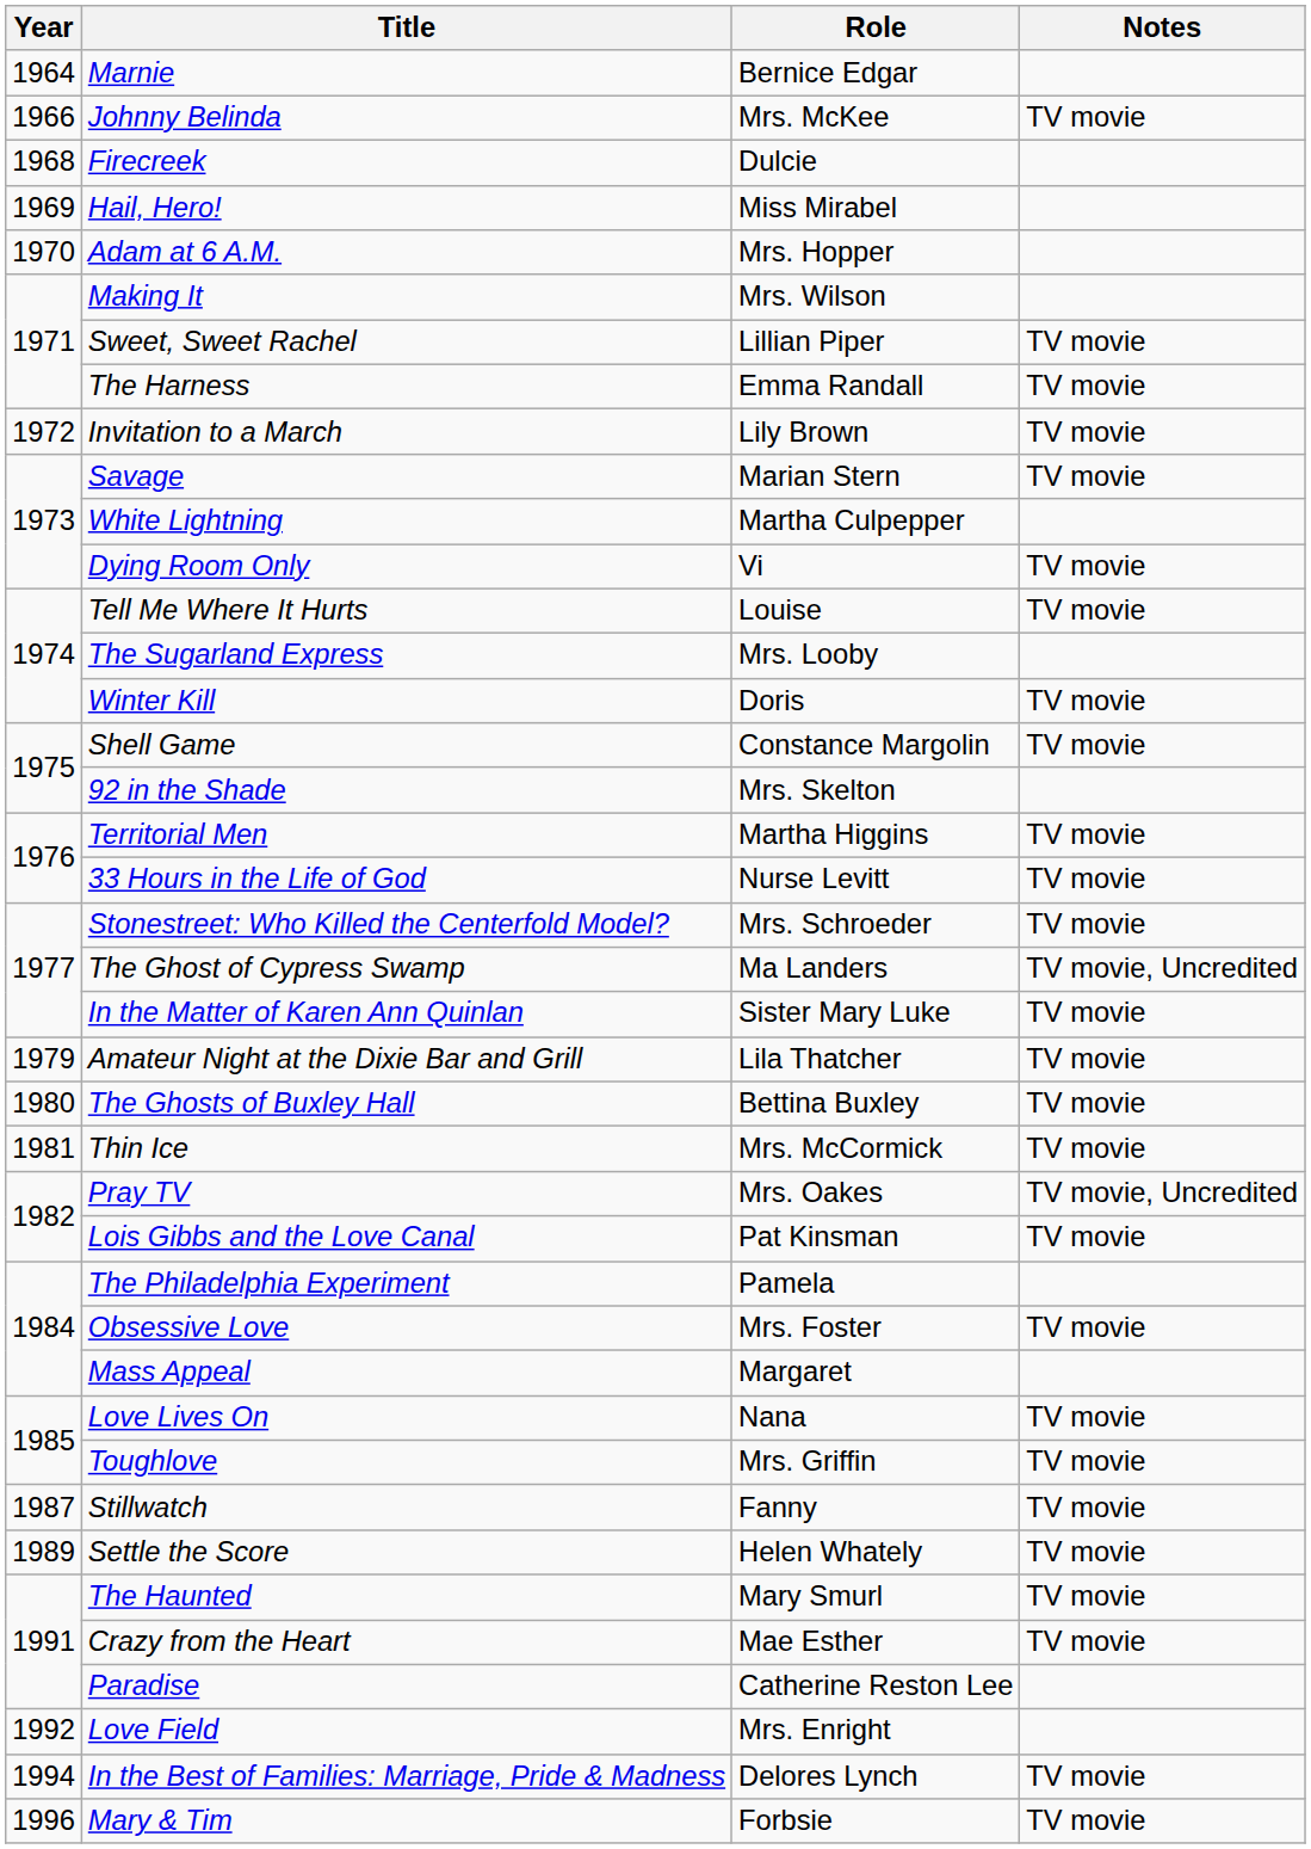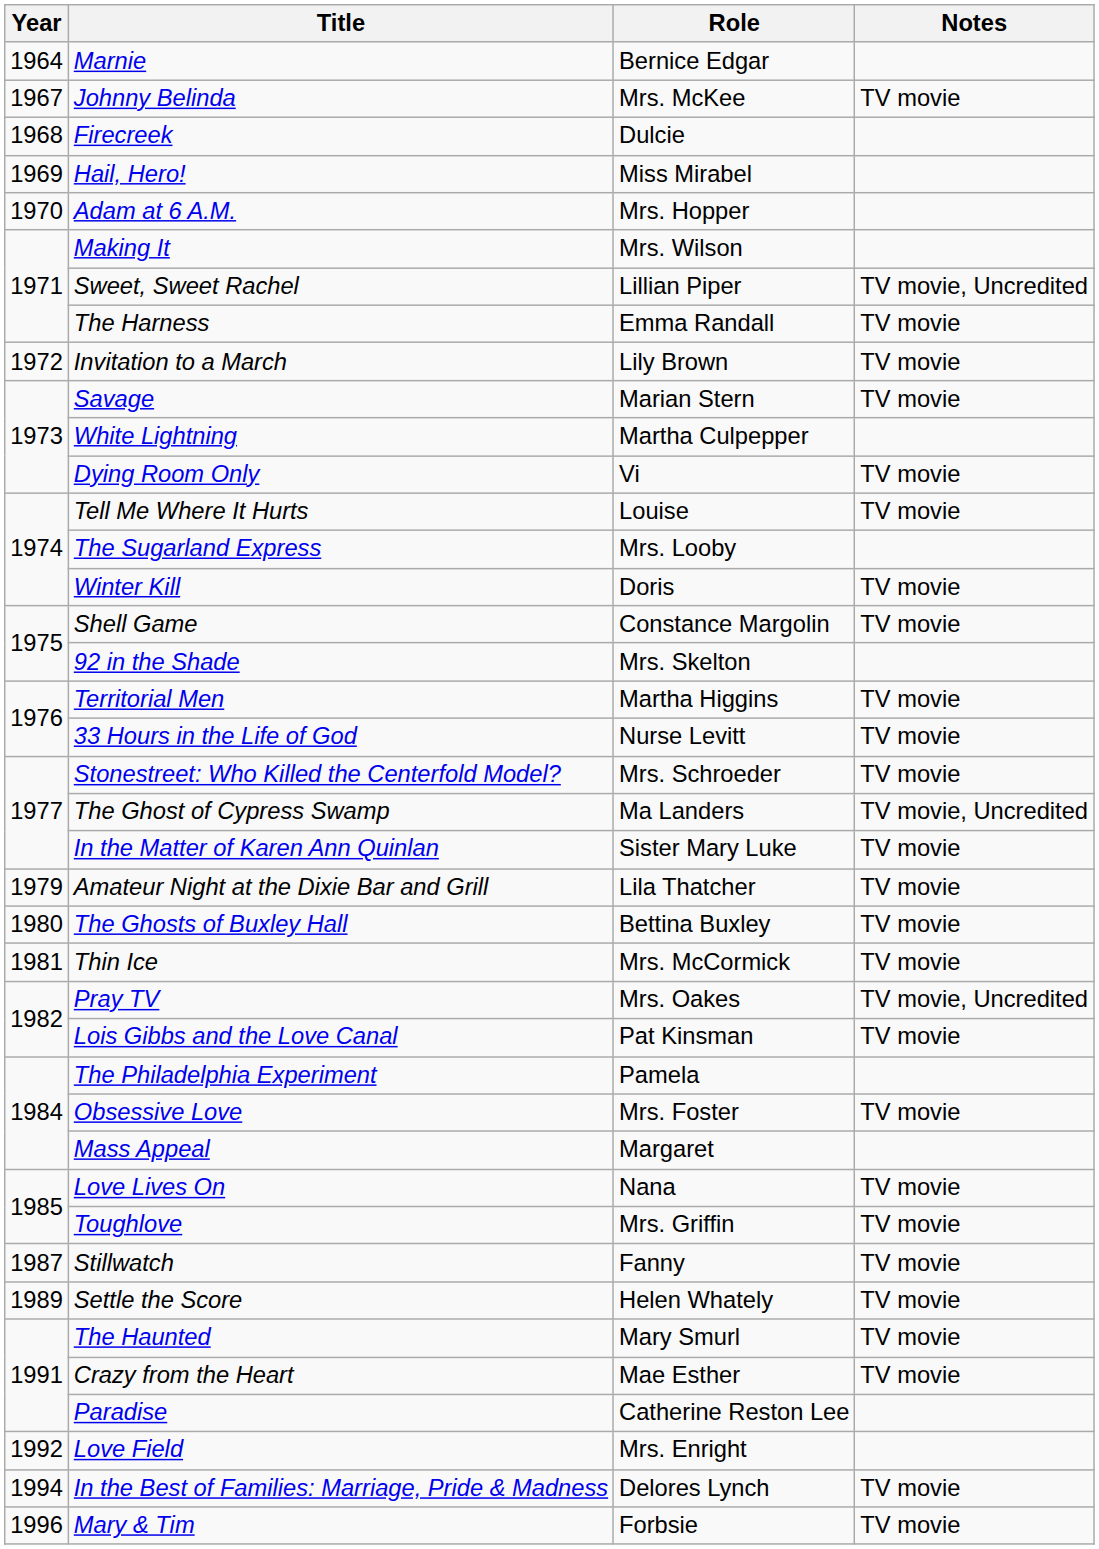 <table class="wikitable">
 <tr>
 <th>Year</th>
 <th>Title</th>
 <th>Role</th>
 <th>Notes</th>
 </tr>
 <tr>
 <td>1964</td>
 <td><em><a href='#'>Marnie</a></em></td>
 <td>Bernice Edgar</td>
 <td></td>
 </tr>
 <tr>
-<td>1966</td>
+<td>1967</td>
 <td><em><a href='#'>Johnny Belinda</a></em></td>
 <td>Mrs. McKee</td>
 <td>TV movie</td>
 </tr>
 <tr>
 <td>1968</td>
 <td><em><a href='#'>Firecreek</a></em></td>
 <td>Dulcie</td>
 <td></td>
 </tr>
 <tr>
 <td>1969</td>
 <td><em><a href='#'>Hail, Hero!</a></em></td>
 <td>Miss Mirabel</td>
 <td></td>
 </tr>
 <tr>
 <td>1970</td>
 <td><em><a href='#'>Adam at 6 A.M.</a></em></td>
 <td>Mrs. Hopper</td>
 <td></td>
 </tr>
 <tr>
 <td rowspan="3">1971</td>
 <td><em><a href='#'>Making It</a></em></td>
 <td>Mrs. Wilson</td>
 <td></td>
 </tr>
 <tr>
 <td><em>Sweet, Sweet Rachel</em></td>
 <td>Lillian Piper</td>
-<td>TV movie</td>
+<td>TV movie, Uncredited</td>
 </tr>
 <tr>
 <td><em>The Harness</em></td>
 <td>Emma Randall</td>
 <td>TV movie</td>
 </tr>
 <tr>
 <td>1972</td>
 <td><em>Invitation to a March</em></td>
 <td>Lily Brown</td>
 <td>TV movie</td>
 </tr>
 <tr>
 <td rowspan="3">1973</td>
 <td><em><a href='#'>Savage</a></em></td>
 <td>Marian Stern</td>
 <td>TV movie</td>
 </tr>
 <tr>
 <td><em><a href='#'>White Lightning</a></em></td>
 <td>Martha Culpepper</td>
 <td></td>
 </tr>
 <tr>
 <td><em><a href='#'>Dying Room Only</a></em></td>
 <td>Vi</td>
 <td>TV movie</td>
 </tr>
 <tr>
 <td rowspan="3">1974</td>
 <td><em>Tell Me Where It Hurts</em></td>
 <td>Louise</td>
 <td>TV movie</td>
 </tr>
 <tr>
 <td><em><a href='#'>The Sugarland Express</a></em></td>
 <td>Mrs. Looby</td>
 <td></td>
 </tr>
 <tr>
 <td><em><a href='#'>Winter Kill</a></em></td>
 <td>Doris</td>
 <td>TV movie</td>
 </tr>
 <tr>
 <td rowspan="2">1975</td>
 <td><em>Shell Game</em></td>
 <td>Constance Margolin</td>
 <td>TV movie</td>
 </tr>
 <tr>
 <td><em><a href='#'>92 in the Shade</a></em></td>
 <td>Mrs. Skelton</td>
 <td></td>
 </tr>
 <tr>
 <td rowspan="2">1976</td>
 <td><em><a href='#'>Territorial Men</a></em></td>
 <td>Martha Higgins</td>
 <td>TV movie</td>
 </tr>
 <tr>
 <td><em><a href='#'>33 Hours in the Life of God</a></em></td>
 <td>Nurse Levitt</td>
 <td>TV movie</td>
 </tr>
 <tr>
 <td rowspan="3">1977</td>
 <td><em><a href='#'>Stonestreet: Who Killed the Centerfold Model?</a></em></td>
 <td>Mrs. Schroeder</td>
 <td>TV movie</td>
 </tr>
 <tr>
 <td><em>The Ghost of Cypress Swamp</em></td>
 <td>Ma Landers</td>
 <td>TV movie, Uncredited</td>
 </tr>
 <tr>
 <td><em><a href='#'>In the Matter of Karen Ann Quinlan</a></em></td>
 <td>Sister Mary Luke</td>
 <td>TV movie</td>
 </tr>
 <tr>
 <td>1979</td>
 <td><em>Amateur Night at the Dixie Bar and Grill</em></td>
 <td>Lila Thatcher</td>
 <td>TV movie</td>
 </tr>
 <tr>
 <td>1980</td>
 <td><em><a href='#'>The Ghosts of Buxley Hall</a></em></td>
 <td>Bettina Buxley</td>
 <td>TV movie</td>
 </tr>
 <tr>
 <td>1981</td>
 <td><em>Thin Ice</em></td>
 <td>Mrs. McCormick</td>
 <td>TV movie</td>
 </tr>
 <tr>
 <td rowspan="2">1982</td>
 <td><em><a href='#'>Pray TV</a></em></td>
 <td>Mrs. Oakes</td>
 <td>TV movie, Uncredited</td>
 </tr>
 <tr>
 <td><em><a href='#'>Lois Gibbs and the Love Canal</a></em></td>
 <td>Pat Kinsman</td>
 <td>TV movie</td>
 </tr>
 <tr>
 <td rowspan="3">1984</td>
 <td><em><a href='#'>The Philadelphia Experiment</a></em></td>
 <td>Pamela</td>
 <td></td>
 </tr>
 <tr>
 <td><em><a href='#'>Obsessive Love</a></em></td>
 <td>Mrs. Foster</td>
 <td>TV movie</td>
 </tr>
 <tr>
 <td><em><a href='#'>Mass Appeal</a></em></td>
 <td>Margaret</td>
 <td></td>
 </tr>
 <tr>
 <td rowspan="2">1985</td>
 <td><em><a href='#'>Love Lives On</a></em></td>
 <td>Nana</td>
 <td>TV movie</td>
 </tr>
 <tr>
 <td><em><a href='#'>Toughlove</a></em></td>
 <td>Mrs. Griffin</td>
 <td>TV movie</td>
 </tr>
 <tr>
 <td>1987</td>
 <td><em>Stillwatch</em></td>
 <td>Fanny</td>
 <td>TV movie</td>
 </tr>
 <tr>
 <td>1989</td>
 <td><em>Settle the Score</em></td>
 <td>Helen Whately</td>
 <td>TV movie</td>
 </tr>
 <tr>
 <td rowspan="3">1991</td>
 <td><em><a href='#'>The Haunted</a></em></td>
 <td>Mary Smurl</td>
 <td>TV movie</td>
 </tr>
 <tr>
 <td><em>Crazy from the Heart</em></td>
 <td>Mae Esther</td>
 <td>TV movie</td>
 </tr>
 <tr>
 <td><em><a href='#'>Paradise</a></em></td>
 <td>Catherine Reston Lee</td>
 <td></td>
 </tr>
 <tr>
 <td>1992</td>
 <td><em><a href='#'>Love Field</a></em></td>
 <td>Mrs. Enright</td>
 <td></td>
 </tr>
 <tr>
 <td>1994</td>
 <td><em><a href='#'>In the Best of Families: Marriage, Pride & Madness</a></em></td>
 <td>Delores Lynch</td>
 <td>TV movie</td>
 </tr>
 <tr>
 <td>1996</td>
 <td><em><a href='#'>Mary & Tim</a></em></td>
 <td>Forbsie</td>
 <td>TV movie</td>
 </tr>
 </table>
